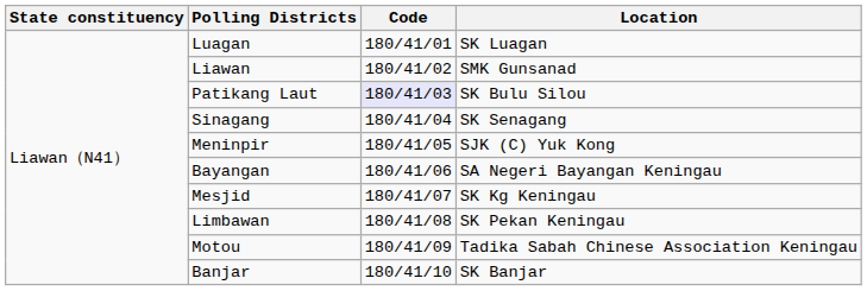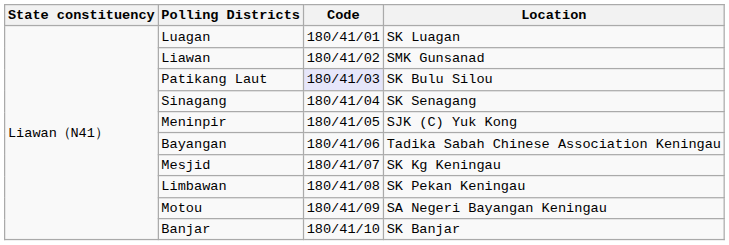 <table class="wikitable sortable mw-collapsible" style="white-space:nowrap;font-size:85%">
 <tr>
 <th>State constituency</th>
 <th>Polling Districts</th>
 <th>Code</th>
 <th>Location</th>
 </tr>
 <tr>
 <td rowspan="10">Liawan（N41）</td>
 <td>Luagan</td>
 <td>180/41/01</td>
 <td>SK Luagan</td>
 </tr>
 <tr>
 <td>Liawan</td>
 <td>180/41/02</td>
 <td>SMK Gunsanad</td>
 </tr>
 <tr>
 <td>Patikang Laut</td>
 <td style="background: lavender;">180/41/03</td>
 <td>SK Bulu Silou</td>
 </tr>
 <tr>
 <td>Sinagang</td>
 <td>180/41/04</td>
 <td>SK Senagang</td>
 </tr>
 <tr>
 <td>Meninpir</td>
 <td>180/41/05</td>
 <td>SJK (C) Yuk Kong</td>
 </tr>
 <tr>
 <td>Bayangan</td>
 <td>180/41/06</td>
-<td>SA Negeri Bayangan Keningau</td>
+<td>Tadika Sabah Chinese Association Keningau</td>
 </tr>
 <tr>
 <td>Mesjid</td>
 <td>180/41/07</td>
 <td>SK Kg Keningau</td>
 </tr>
 <tr>
 <td>Limbawan</td>
 <td>180/41/08</td>
 <td>SK Pekan Keningau</td>
 </tr>
 <tr>
 <td>Motou</td>
 <td>180/41/09</td>
-<td>Tadika Sabah Chinese Association Keningau</td>
+<td>SA Negeri Bayangan Keningau</td>
 </tr>
 <tr>
 <td>Banjar</td>
 <td>180/41/10</td>
 <td>SK Banjar</td>
 </tr>
 </table>
